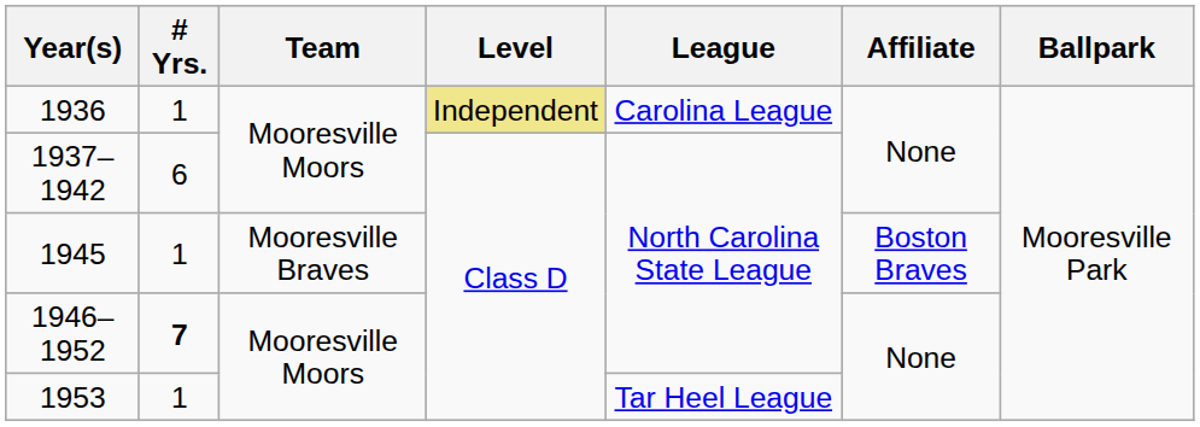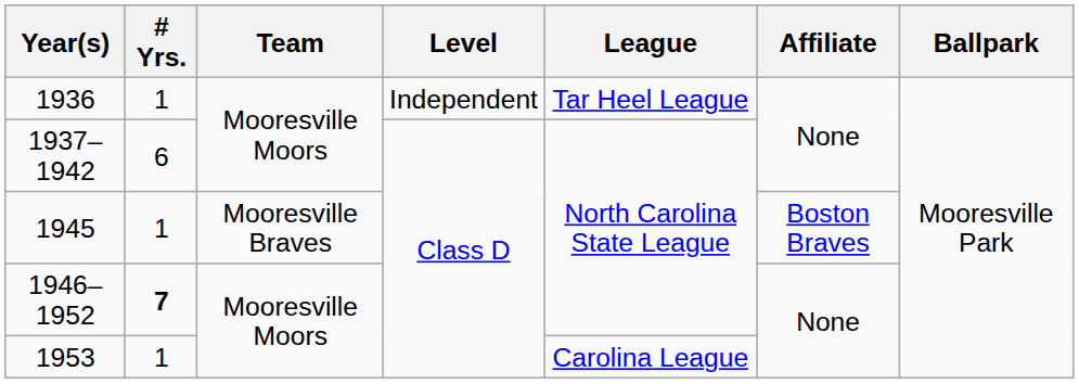 <table class="wikitable" style="text-align:center; font-size: 95%;">
 <tr>
 <th>Year(s)</th>
 <th># Yrs.</th>
 <th>Team</th>
 <th>Level</th>
 <th>League</th>
 <th>Affiliate</th>
 <th>Ballpark</th>
 </tr>
 <tr>
 <td>1936</td>
 <td>1</td>
 <td rowspan=2>Mooresville Moors</td>
-<td style="background: khaki;">Independent</td>
-<td><a href='#'>Carolina League</a></td>
+<td>Independent</td>
+<td><a href='#'>Tar Heel League</a></td>
 <td rowspan=2>None</td>
 <td rowspan=5>Mooresville Park</td>
 </tr>
 <tr>
 <td>1937–1942</td>
 <td>6</td>
 <td rowspan=4><a href='#'>Class D</a></td>
 <td rowspan=3><a href='#'>North Carolina State League</a></td>
 </tr>
 <tr>
 <td>1945</td>
 <td>1</td>
 <td>Mooresville Braves</td>
 <td><a href='#'>Boston Braves</a></td>
 </tr>
 <tr>
 <td>1946–1952</td>
 <td><strong>7</strong></td>
 <td rowspan=2>Mooresville Moors</td>
 <td rowspan=2>None</td>
 </tr>
 <tr>
 <td>1953</td>
 <td>1</td>
-<td><a href='#'>Tar Heel League</a></td>
+<td><a href='#'>Carolina League</a></td>
 </tr>
 </table>
